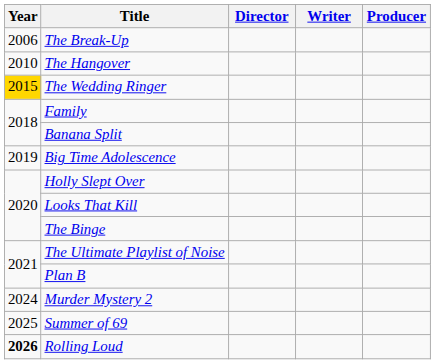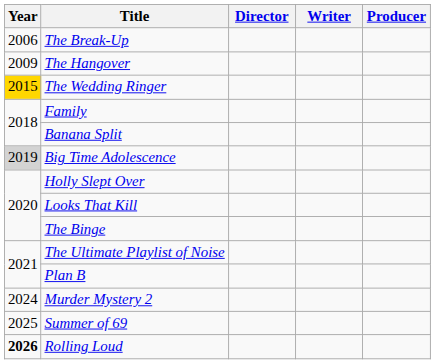 <table class="wikitable">
 <tr>
 <th>Year</th>
 <th>Title</th>
 <th width="65"><a href='#'>Director</a></th>
 <th width="65"><a href='#'>Writer</a></th>
 <th width="65"><a href='#'>Producer</a></th>
 </tr>
 <tr>
 <td>2006</td>
 <td><em><a href='#'>The Break-Up</a></em></td>
 <td></td>
 <td></td>
 <td></td>
 </tr>
 <tr>
-<td>2010</td>
+<td>2009</td>
 <td><em><a href='#'>The Hangover</a></em></td>
 <td></td>
 <td></td>
 <td></td>
 </tr>
 <tr>
 <td style="background: gold;">2015</td>
 <td><em><a href='#'>The Wedding Ringer</a></em></td>
 <td></td>
 <td></td>
 <td></td>
 </tr>
 <tr>
 <td rowspan=2>2018</td>
 <td><em><a href='#'>Family</a></em></td>
 <td></td>
 <td></td>
 <td></td>
 </tr>
 <tr>
 <td><em><a href='#'>Banana Split</a></em></td>
 <td></td>
 <td></td>
 <td></td>
 </tr>
 <tr>
-<td>2019</td>
+<td style="background: lightgrey;">2019</td>
 <td><em><a href='#'>Big Time Adolescence</a></em></td>
 <td></td>
 <td></td>
 <td></td>
 </tr>
 <tr>
 <td rowspan=3>2020</td>
 <td><em><a href='#'>Holly Slept Over</a></em></td>
 <td></td>
 <td></td>
 <td></td>
 </tr>
 <tr>
 <td><em><a href='#'>Looks That Kill</a></em></td>
 <td></td>
 <td></td>
 <td></td>
 </tr>
 <tr>
 <td><em><a href='#'>The Binge</a></em></td>
 <td></td>
 <td></td>
 <td></td>
 </tr>
 <tr>
 <td rowspan=2>2021</td>
 <td><em><a href='#'>The Ultimate Playlist of Noise</a></em></td>
 <td></td>
 <td></td>
 <td></td>
 </tr>
 <tr>
 <td><em><a href='#'>Plan B</a></em></td>
 <td></td>
 <td></td>
 <td></td>
 </tr>
 <tr>
 <td>2024</td>
 <td><em><a href='#'>Murder Mystery 2</a></em></td>
 <td></td>
 <td></td>
 <td></td>
 </tr>
 <tr>
 <td>2025</td>
 <td><em><a href='#'>Summer of 69</a></em></td>
 <td></td>
 <td></td>
 <td></td>
 </tr>
 <tr>
 <td><strong>2026</strong></td>
 <td><em><a href='#'>Rolling Loud</a></em></td>
 <td></td>
 <td></td>
 <td></td>
 </tr>
 </table>
